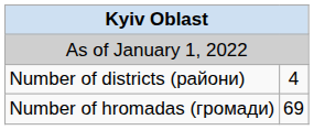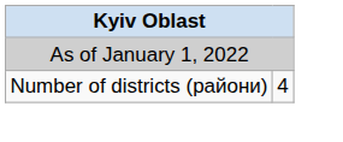 <table class="wikitable">
 <tr>
 <td colspan="2" style="background:#CEE0F2; color:black; text-align:center;"><strong>Kyiv Oblast</strong></td>
 </tr>
 <tr>
 <td colspan="2" style="background:#CFCFCF; color:black; text-align:center;">As of January 1, 2022</td>
 </tr>
 <tr>
 <td>Number of districts (райони)</td>
 <td align="center">4</td>
 </tr>
-<tr>
-<td>Number of hromadas (громади)</td>
-<td align="center">69</td>
-</tr>
 </table>
